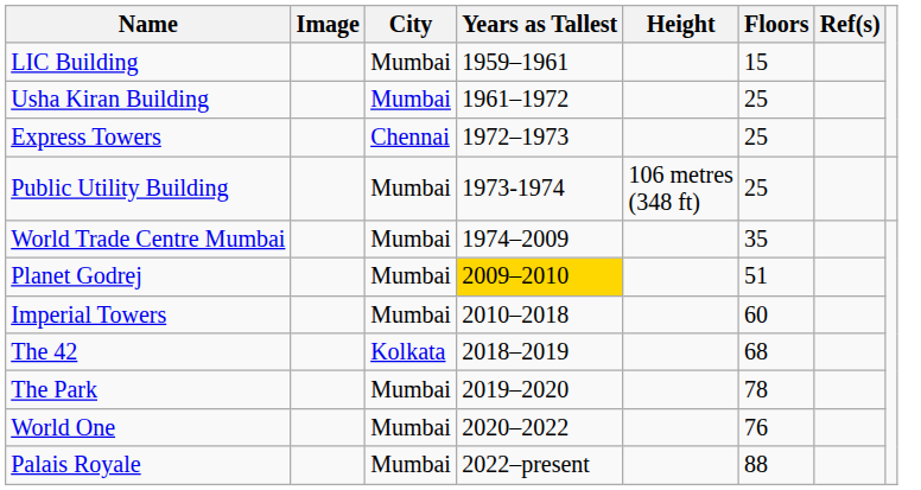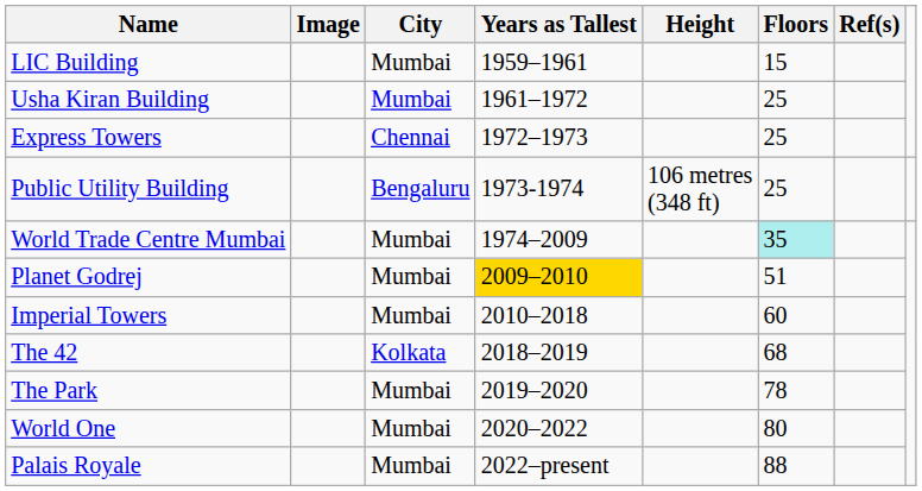 <table class="sortable wikitable">
 <tr>
 <th>Name</th>
 <th>Image</th>
 <th>City</th>
 <th>Years as Tallest</th>
 <th>Height</th>
 <th>Floors</th>
 <th>Ref(s)</th>
 </tr>
 <tr>
 <td><a href='#'>LIC Building</a></td>
 <td></td>
 <td>Mumbai</td>
 <td>1959–1961</td>
 <td></td>
 <td>15</td>
 <td></td>
 </tr>
 <tr>
 <td><a href='#'>Usha Kiran Building</a></td>
 <td></td>
 <td><a href='#'>Mumbai</a></td>
 <td>1961–1972</td>
 <td></td>
 <td>25</td>
 <td></td>
 </tr>
 <tr>
 <td><a href='#'>Express Towers</a></td>
 <td></td>
 <td><a href='#'>Chennai</a></td>
 <td>1972–1973</td>
 <td></td>
 <td>25</td>
 <td></td>
 </tr>
 <tr>
 <td><a href='#'>Public Utility Building</a></td>
 <td></td>
-<td>Mumbai</td>
+<td><a href='#'>Bengaluru</a></td>
 <td>1973-1974</td>
 <td>106 metres<br>(348 ft)</td>
 <td>25</td>
 <td></td>
 <td></td>
 </tr>
 <tr>
 <td><a href='#'>World Trade Centre Mumbai</a></td>
 <td></td>
 <td>Mumbai</td>
 <td>1974–2009</td>
 <td></td>
-<td>35</td>
+<td style="background: paleturquoise;">35</td>
 <td></td>
 </tr>
 <tr>
 <td><a href='#'>Planet Godrej</a></td>
 <td></td>
 <td>Mumbai</td>
 <td style="background: gold;">2009–2010</td>
 <td></td>
 <td>51</td>
 <td></td>
 </tr>
 <tr>
 <td><a href='#'>Imperial Towers</a></td>
 <td></td>
 <td>Mumbai</td>
 <td>2010–2018</td>
 <td></td>
 <td>60</td>
 <td></td>
 </tr>
 <tr>
 <td><a href='#'>The 42</a></td>
 <td></td>
 <td><a href='#'>Kolkata</a></td>
 <td>2018–2019</td>
 <td></td>
 <td>68</td>
 <td></td>
 </tr>
 <tr>
 <td><a href='#'>The Park</a></td>
 <td></td>
 <td>Mumbai</td>
 <td>2019–2020</td>
 <td></td>
 <td>78</td>
 <td></td>
 </tr>
 <tr>
 <td><a href='#'>World One</a></td>
 <td></td>
 <td>Mumbai</td>
 <td>2020–2022</td>
 <td></td>
-<td>76</td>
+<td>80</td>
 <td></td>
 </tr>
 <tr>
 <td><a href='#'>Palais Royale</a></td>
 <td></td>
 <td>Mumbai</td>
 <td>2022–present</td>
 <td></td>
 <td>88</td>
 <td></td>
 </tr>
 </table>
